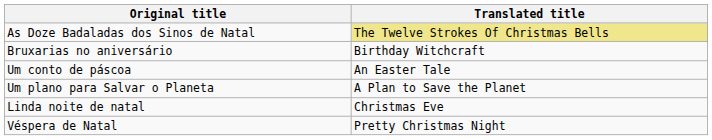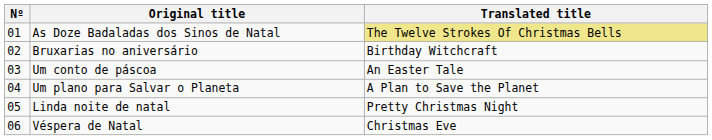 <table class=wikitable | width=800>
 <tr>
+<th>Nº</th>
 <th>Original title</th>
 <th>Translated title</th>
 </tr>
 <tr>
+<td>01</td>
 <td>As Doze Badaladas dos Sinos de Natal</td>
 <td style="background: khaki;">The Twelve Strokes Of Christmas Bells</td>
 </tr>
 <tr>
+<td>02</td>
 <td>Bruxarias no aniversário</td>
 <td>Birthday Witchcraft</td>
 </tr>
 <tr>
+<td>03</td>
 <td>Um conto de páscoa</td>
 <td>An Easter Tale</td>
 </tr>
 <tr>
+<td>04</td>
 <td>Um plano para Salvar o Planeta</td>
 <td>A Plan to Save the Planet</td>
 </tr>
 <tr>
+<td>05</td>
 <td>Linda noite de natal</td>
+<td>Pretty Christmas Night</td>
+</tr>
+<tr>
+<td>06</td>
+<td>Véspera de Natal</td>
 <td>Christmas Eve</td>
 </tr>
-<tr>
-<td>Véspera de Natal</td>
-<td>Pretty Christmas Night</td>
-</tr>
 </table>
